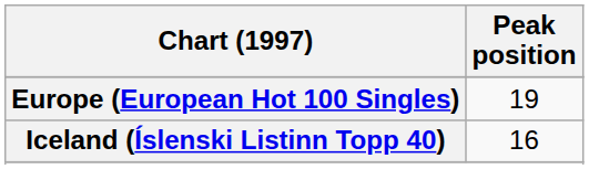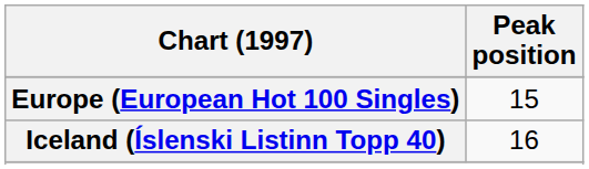 <table class="wikitable sortable plainrowheaders" style="text-align:center">
 <tr>
 <th>Chart (1997)</th>
 <th>Peak<br>position</th>
 </tr>
 <tr>
 </tr>
 <tr>
 </tr>
 <tr>
 <th scope="row">Europe (<a href='#'>European Hot 100 Singles</a>)</th>
-<td>19</td>
+<td>15</td>
 </tr>
 <tr>
 <th scope="row">Iceland (<a href='#'>Íslenski Listinn Topp 40</a>)</th>
 <td>16</td>
 </tr>
 <tr>
 </tr>
 <tr>
 </tr>
 <tr>
 </tr>
 <tr>
 </tr>
 </table>
